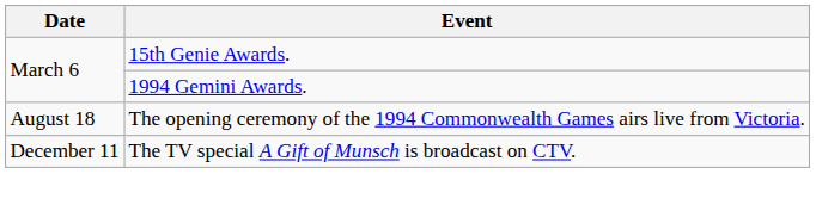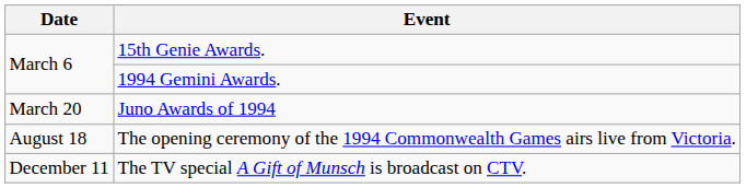 <table class="wikitable">
 <tr>
 <th>Date</th>
 <th>Event</th>
 </tr>
 <tr>
 <td rowspan="2">March 6</td>
 <td><a href='#'>15th Genie Awards</a>.</td>
 </tr>
 <tr>
 <td><a href='#'>1994 Gemini Awards</a>.</td>
 </tr>
 <tr>
+<td>March 20</td>
+<td><a href='#'>Juno Awards of 1994</a></td>
+</tr>
+<tr>
 <td>August 18</td>
 <td>The opening ceremony of the <a href='#'>1994 Commonwealth Games</a> airs live from <a href='#'>Victoria</a>.</td>
 </tr>
 <tr>
 <td>December 11</td>
 <td>The TV special <em><a href='#'>A Gift of Munsch</a></em> is broadcast on <a href='#'>CTV</a>.</td>
 </tr>
 </table>
